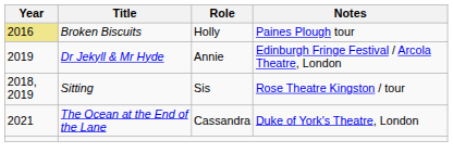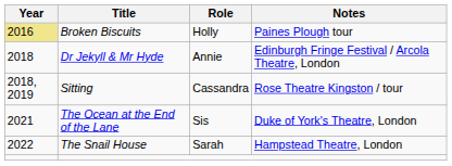 <table class="wikitable sortable">
 <tr>
 <th>Year</th>
 <th>Title</th>
 <th>Role</th>
 <th class="unsortable">Notes</th>
 </tr>
 <tr>
 <td style="background: khaki;">2016</td>
 <td><em>Broken Biscuits</em></td>
 <td>Holly</td>
 <td><a href='#'>Paines Plough</a> tour</td>
 </tr>
 <tr>
-<td>2019</td>
+<td>2018</td>
 <td><em><a href='#'>Dr Jekyll & Mr Hyde</a></em></td>
 <td>Annie</td>
 <td><a href='#'>Edinburgh Fringe Festival</a> / <a href='#'>Arcola Theatre</a>, London</td>
 </tr>
 <tr>
 <td>2018, 2019</td>
 <td><em>Sitting</em></td>
-<td>Sis</td>
+<td>Cassandra</td>
 <td><a href='#'>Rose Theatre Kingston</a> / tour</td>
 </tr>
 <tr>
 <td>2021</td>
 <td><em><a href='#'>The Ocean at the End of the Lane</a></em></td>
-<td>Cassandra</td>
+<td>Sis</td>
 <td><a href='#'>Duke of York's Theatre</a>, London</td>
+</tr>
+<tr>
+<td>2022</td>
+<td><em>The Snail House</em></td>
+<td>Sarah</td>
+<td><a href='#'>Hampstead Theatre</a>, London</td>
 </tr>
 <tr>
 <td></td>
 </tr>
 </table>
